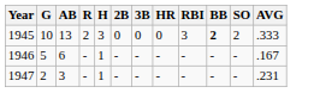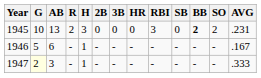 <table class="wikitable">
 <tr>
 <th><strong>Year</strong></th>
 <th><strong>G</strong></th>
 <th><strong>AB</strong></th>
 <th><strong>R</strong></th>
 <th><strong>H</strong></th>
 <th><strong>2B</strong></th>
 <th><strong>3B</strong></th>
 <th><strong>HR</strong></th>
 <th><strong>RBI</strong></th>
+<th><strong>SB</strong></th>
 <th><strong>BB</strong></th>
 <th><strong>SO</strong></th>
 <th><strong>AVG</strong></th>
 </tr>
 <tr>
 <td>1945</td>
 <td>10</td>
 <td>13</td>
 <td>2</td>
 <td>3</td>
 <td>0</td>
 <td>0</td>
 <td>0</td>
 <td>3</td>
+<td>0</td>
 <td><strong>2</strong></td>
 <td>2</td>
-<td>.333</td>
+<td>.231</td>
 </tr>
 <tr>
 <td>1946</td>
 <td>5</td>
 <td>6</td>
 <td>-</td>
 <td>1</td>
 <td>-</td>
 <td>-</td>
 <td>-</td>
 <td>-</td>
 <td>-</td>
 <td>-</td>
+<td>-</td>
 <td>.167</td>
 </tr>
 <tr>
 <td>1947</td>
-<td>2</td>
+<td style="background: lightyellow;">2</td>
 <td>3</td>
 <td>-</td>
 <td>1</td>
 <td>-</td>
 <td>-</td>
 <td>-</td>
 <td>-</td>
 <td>-</td>
 <td>-</td>
-<td>.231</td>
+<td>-</td>
+<td>.333</td>
 </tr>
 </table>
